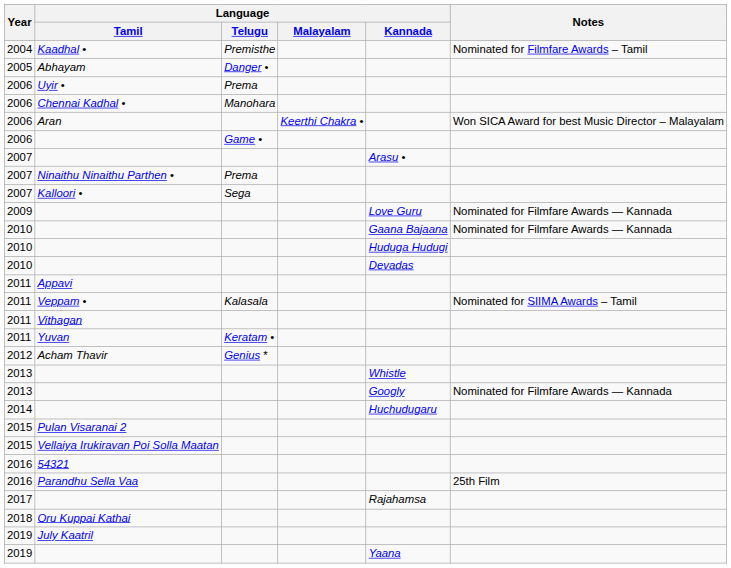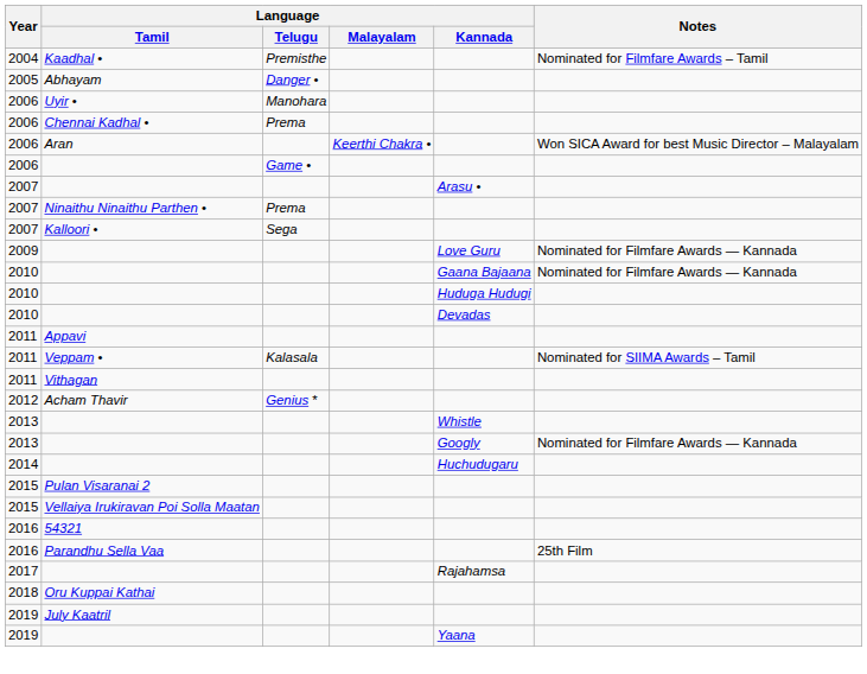 <table class="wikitable">
 <tr style="background:#ccc; text-align:center;">
 <th rowspan="2">Year</th>
 <th colspan="4">Language</th>
 <th rowspan="2">Notes</th>
 </tr>
 <tr>
 <th><a href='#'>Tamil</a></th>
 <th><a href='#'>Telugu</a></th>
 <th><a href='#'>Malayalam</a></th>
 <th><a href='#'>Kannada</a></th>
 </tr>
 <tr>
 <td>2004</td>
 <td><em><a href='#'>Kaadhal</a></em> •</td>
 <td><em>Premisthe</em></td>
 <td></td>
 <td></td>
 <td>Nominated for <a href='#'>Filmfare Awards</a> – Tamil</td>
 </tr>
 <tr>
 <td>2005</td>
 <td><em>Abhayam</em></td>
 <td><em><a href='#'>Danger</a></em> •</td>
 <td></td>
 <td></td>
 <td></td>
 </tr>
 <tr>
 <td>2006</td>
 <td><em><a href='#'>Uyir</a></em> •</td>
-<td><em>Prema</em></td>
+<td><em>Manohara</em></td>
 <td></td>
 <td></td>
 <td></td>
 </tr>
 <tr>
 <td>2006</td>
 <td><em><a href='#'>Chennai Kadhal</a></em> •</td>
-<td><em>Manohara</em></td>
+<td><em>Prema</em></td>
 <td></td>
 <td></td>
 <td></td>
 </tr>
 <tr>
 <td>2006</td>
 <td><em>Aran</em></td>
 <td></td>
 <td><em><a href='#'>Keerthi Chakra</a></em> •</td>
 <td></td>
 <td>Won SICA Award for best Music Director – Malayalam</td>
 </tr>
 <tr>
 <td>2006</td>
 <td></td>
 <td><em><a href='#'>Game</a></em> •</td>
 <td></td>
 <td></td>
 <td></td>
 </tr>
 <tr>
 <td>2007</td>
 <td></td>
 <td></td>
 <td></td>
 <td><em><a href='#'>Arasu</a></em> •</td>
 <td></td>
 </tr>
 <tr>
 <td>2007</td>
 <td><em><a href='#'>Ninaithu Ninaithu Parthen</a></em> •</td>
 <td><em>Prema</em></td>
 <td></td>
 <td></td>
 <td></td>
 </tr>
 <tr>
 <td>2007</td>
 <td><em><a href='#'>Kalloori</a></em> •</td>
 <td><em>Sega</em></td>
 <td></td>
 <td></td>
 <td></td>
 </tr>
 <tr>
 <td>2009</td>
 <td></td>
 <td></td>
 <td></td>
 <td><em><a href='#'>Love Guru</a></em></td>
 <td>Nominated for Filmfare Awards — Kannada</td>
 </tr>
 <tr>
 <td>2010</td>
 <td></td>
 <td></td>
 <td></td>
 <td><em><a href='#'>Gaana Bajaana</a></em></td>
 <td>Nominated for Filmfare Awards — Kannada</td>
 </tr>
 <tr>
 <td>2010</td>
 <td></td>
 <td></td>
 <td></td>
 <td><em><a href='#'>Huduga Hudugi</a></em></td>
 <td></td>
 </tr>
 <tr>
 <td>2010</td>
 <td></td>
 <td></td>
 <td></td>
 <td><em><a href='#'>Devadas</a></em></td>
 <td></td>
 </tr>
 <tr>
 <td>2011</td>
 <td><em><a href='#'>Appavi</a></em></td>
 <td></td>
 <td></td>
 <td></td>
 <td></td>
 </tr>
 <tr>
 <td>2011</td>
 <td><em><a href='#'>Veppam</a></em> •</td>
 <td><em>Kalasala</em></td>
 <td></td>
 <td></td>
 <td>Nominated for <a href='#'>SIIMA Awards</a> – Tamil</td>
 </tr>
 <tr>
 <td>2011</td>
 <td><em><a href='#'>Vithagan</a></em></td>
 <td></td>
 <td></td>
 <td></td>
 <td></td>
 </tr>
 <tr>
-<td>2011</td>
-<td><em><a href='#'>Yuvan</a></em></td>
-<td><em><a href='#'>Keratam</a></em> •</td>
-<td></td>
-<td></td>
-<td></td>
-</tr>
-<tr>
 <td>2012</td>
 <td><em>Acham Thavir</em></td>
 <td><em><a href='#'>Genius</a></em> *</td>
 <td></td>
 <td></td>
 <td></td>
 </tr>
 <tr>
 <td>2013</td>
 <td></td>
 <td></td>
 <td></td>
 <td><em><a href='#'>Whistle</a></em></td>
 <td></td>
 </tr>
 <tr>
 <td>2013</td>
 <td></td>
 <td></td>
 <td></td>
 <td><em><a href='#'>Googly</a></em></td>
 <td>Nominated for Filmfare Awards — Kannada</td>
 </tr>
 <tr>
 <td>2014</td>
 <td></td>
 <td></td>
 <td></td>
 <td><em><a href='#'>Huchudugaru</a></em></td>
 <td></td>
 </tr>
 <tr>
 <td>2015</td>
 <td><em><a href='#'>Pulan Visaranai 2</a></em></td>
 <td></td>
 <td></td>
 <td></td>
 <td></td>
 </tr>
 <tr>
 <td>2015</td>
 <td><em><a href='#'>Vellaiya Irukiravan Poi Solla Maatan</a></em></td>
 <td></td>
 <td></td>
 <td></td>
 <td></td>
 </tr>
 <tr>
 <td>2016</td>
 <td><em><a href='#'>54321</a></em></td>
 <td></td>
 <td></td>
 <td></td>
 <td></td>
 </tr>
 <tr>
 <td>2016</td>
 <td><em><a href='#'>Parandhu Sella Vaa</a></em></td>
 <td></td>
 <td></td>
 <td></td>
 <td>25th Film</td>
 </tr>
 <tr>
 <td>2017</td>
 <td></td>
 <td></td>
 <td></td>
 <td><em>Rajahamsa</em></td>
 <td></td>
 </tr>
 <tr>
 <td>2018</td>
 <td><em><a href='#'>Oru Kuppai Kathai</a></em></td>
 <td></td>
 <td></td>
 <td></td>
 <td></td>
 </tr>
 <tr>
 <td>2019</td>
 <td><em><a href='#'>July Kaatril</a></em></td>
 <td></td>
 <td></td>
 <td></td>
 <td></td>
 </tr>
 <tr>
 <td>2019</td>
 <td></td>
 <td></td>
 <td></td>
 <td><em><a href='#'>Yaana</a></em></td>
 <td></td>
 </tr>
 </table>
